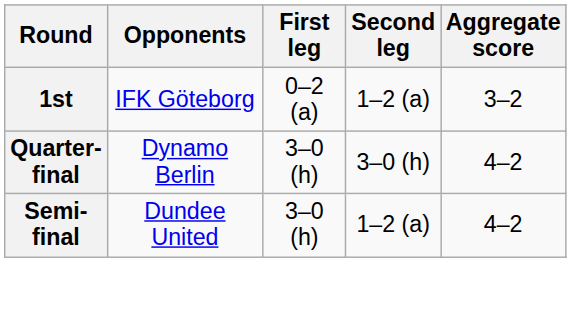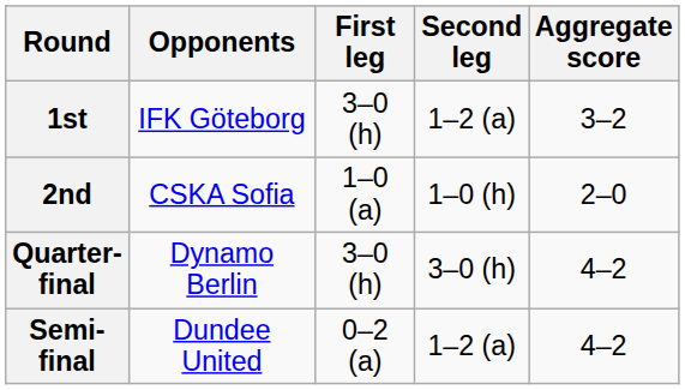 <table class="wikitable plainrowheaders" style="text-align:center;margin-left:1em;float:right;clear:right;">
 <tr>
 <th scope=col width="25">Round</th>
 <th scope=col width="100">Opponents</th>
 <th scope=col width="50">First leg</th>
 <th scope=col width="50">Second leg</th>
 <th scope=col width="50">Aggregate score</th>
 </tr>
 <tr>
 <th scope=row style="text-align:center">1st</th>
 <td><a href='#'>IFK Göteborg</a></td>
-<td>0–2 (a)</td>
+<td>3–0 (h)</td>
 <td>1–2 (a)</td>
 <td>3–2</td>
+</tr>
+<tr>
+<th scope=row style="text-align:center">2nd</th>
+<td><a href='#'>CSKA Sofia</a></td>
+<td>1–0 (a)</td>
+<td>1–0 (h)</td>
+<td>2–0</td>
 </tr>
 <tr>
 <th scope=row style="text-align:center">Quarter-final</th>
 <td><a href='#'>Dynamo Berlin</a></td>
 <td>3–0 (h)</td>
 <td>3–0 (h)</td>
 <td>4–2</td>
 </tr>
 <tr>
 <th scope=row style="text-align:center">Semi-final</th>
 <td><a href='#'>Dundee United</a></td>
-<td>3–0 (h)</td>
+<td>0–2 (a)</td>
 <td>1–2 (a)</td>
 <td>4–2</td>
 </tr>
 </table>
